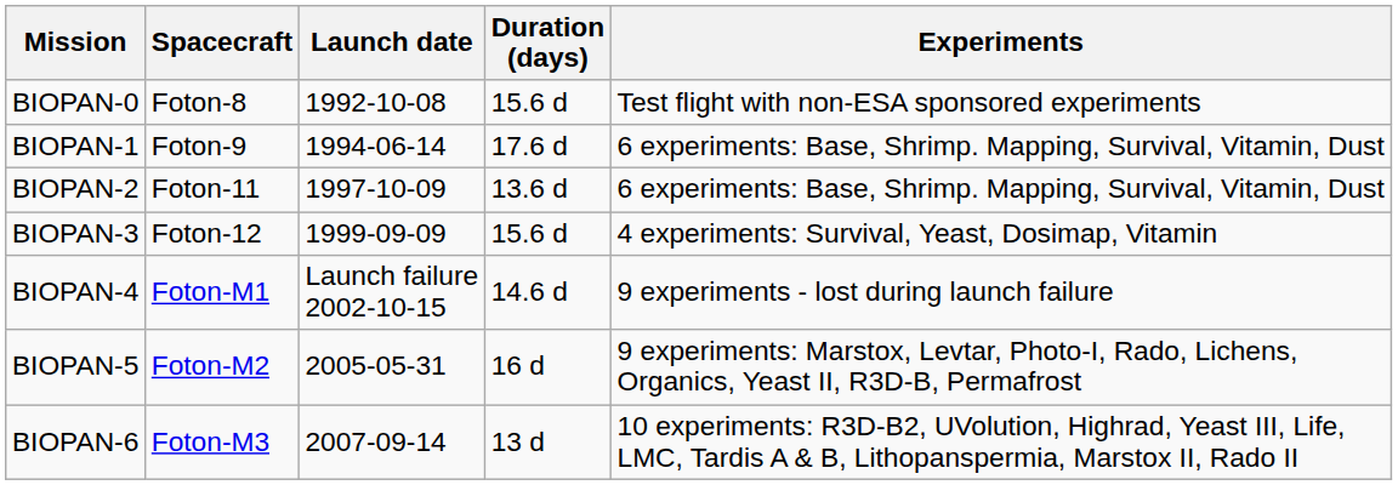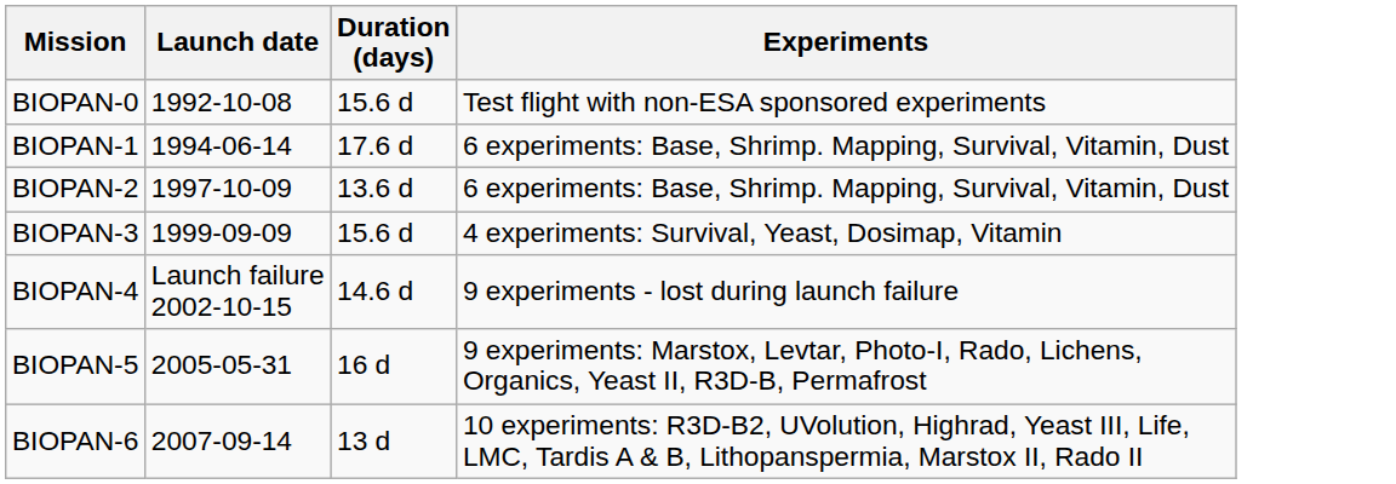 <table class="wikitable">
 <tr>
 <th>Mission</th>
-<th>Spacecraft</th>
 <th>Launch date</th>
 <th>Duration<br>(days)</th>
 <th>Experiments</th>
 </tr>
 <tr>
 <td>BIOPAN-0</td>
-<td>Foton-8</td>
 <td>1992-10-08</td>
 <td>15.6 d</td>
 <td>Test flight with non-ESA sponsored experiments</td>
 </tr>
 <tr>
 <td>BIOPAN-1</td>
-<td>Foton-9</td>
 <td>1994-06-14</td>
 <td>17.6 d</td>
 <td>6 experiments: Base, Shrimp. Mapping, Survival, Vitamin, Dust</td>
 </tr>
 <tr>
 <td>BIOPAN-2</td>
-<td>Foton-11</td>
 <td>1997-10-09</td>
 <td>13.6 d</td>
 <td>6 experiments: Base, Shrimp. Mapping, Survival, Vitamin, Dust</td>
 </tr>
 <tr>
 <td>BIOPAN-3</td>
-<td>Foton-12</td>
 <td>1999-09-09</td>
 <td>15.6 d</td>
 <td>4 experiments: Survival, Yeast, Dosimap, Vitamin</td>
 </tr>
 <tr>
 <td>BIOPAN-4</td>
-<td><a href='#'>Foton-M1</a></td>
 <td>Launch failure<br>2002-10-15</td>
 <td>14.6 d</td>
 <td>9 experiments - lost during launch failure</td>
 </tr>
 <tr>
 <td>BIOPAN-5</td>
-<td><a href='#'>Foton-M2</a></td>
 <td>2005-05-31</td>
 <td>16 d</td>
 <td>9 experiments: Marstox, Levtar, Photo-I, Rado, Lichens,<br> Organics, Yeast II, R3D-B, Permafrost</td>
 </tr>
 <tr>
 <td>BIOPAN-6</td>
-<td><a href='#'>Foton-M3</a></td>
 <td>2007-09-14</td>
 <td>13 d</td>
 <td>10 experiments: R3D-B2, UVolution, Highrad, Yeast III, Life,<br> LMC, Tardis A & B, Lithopanspermia, Marstox II, Rado II</td>
 </tr>
 </table>
